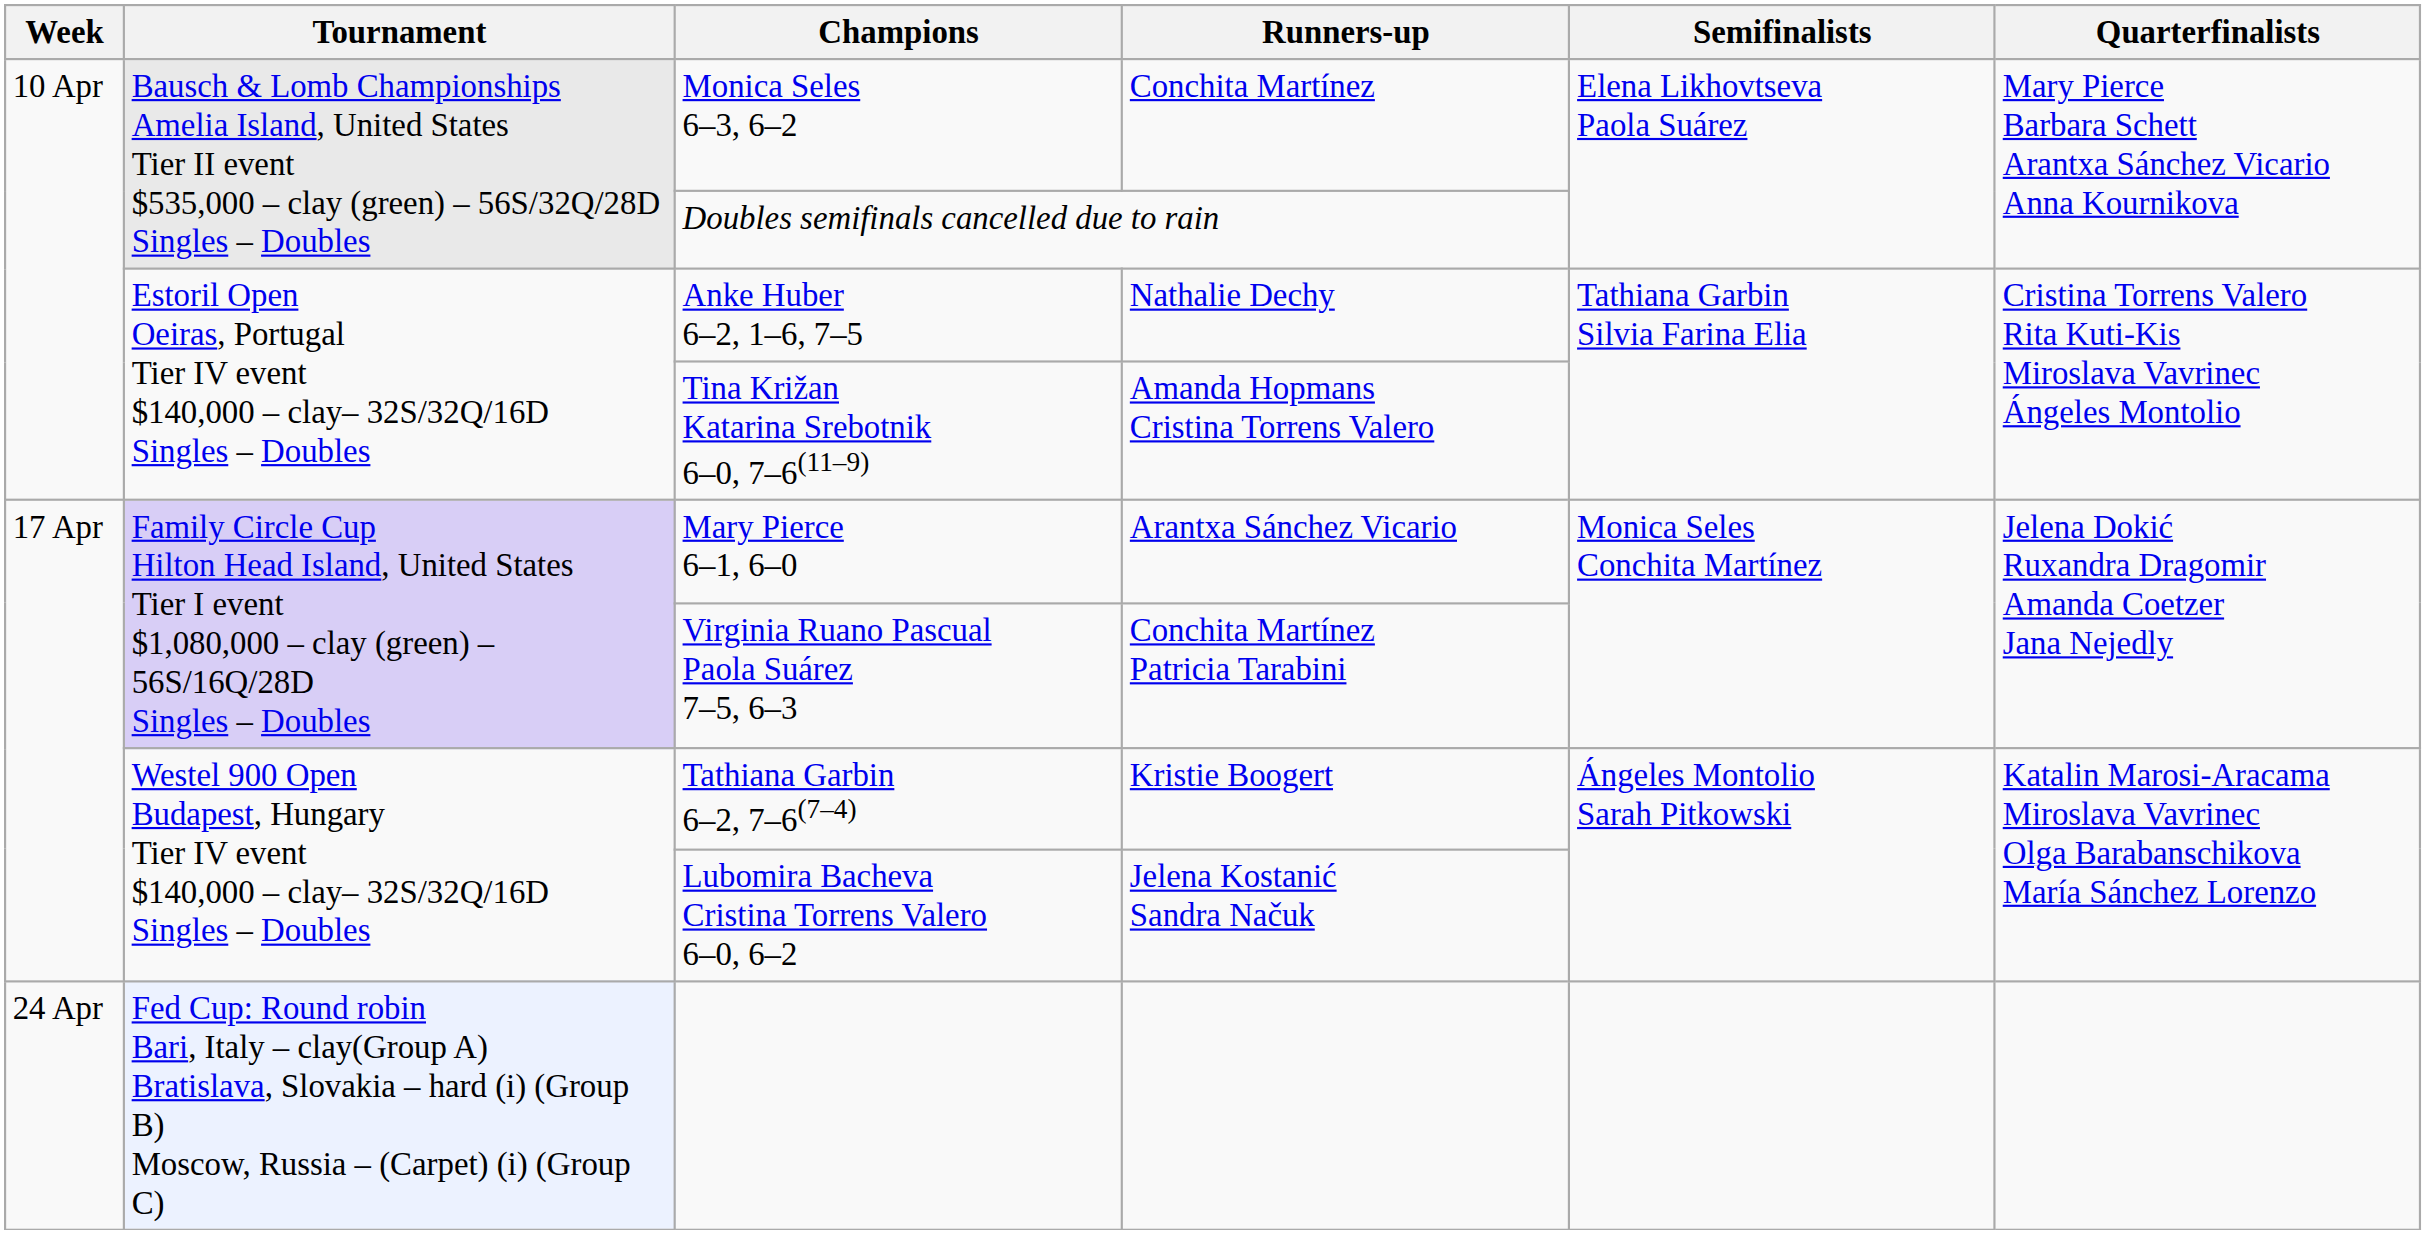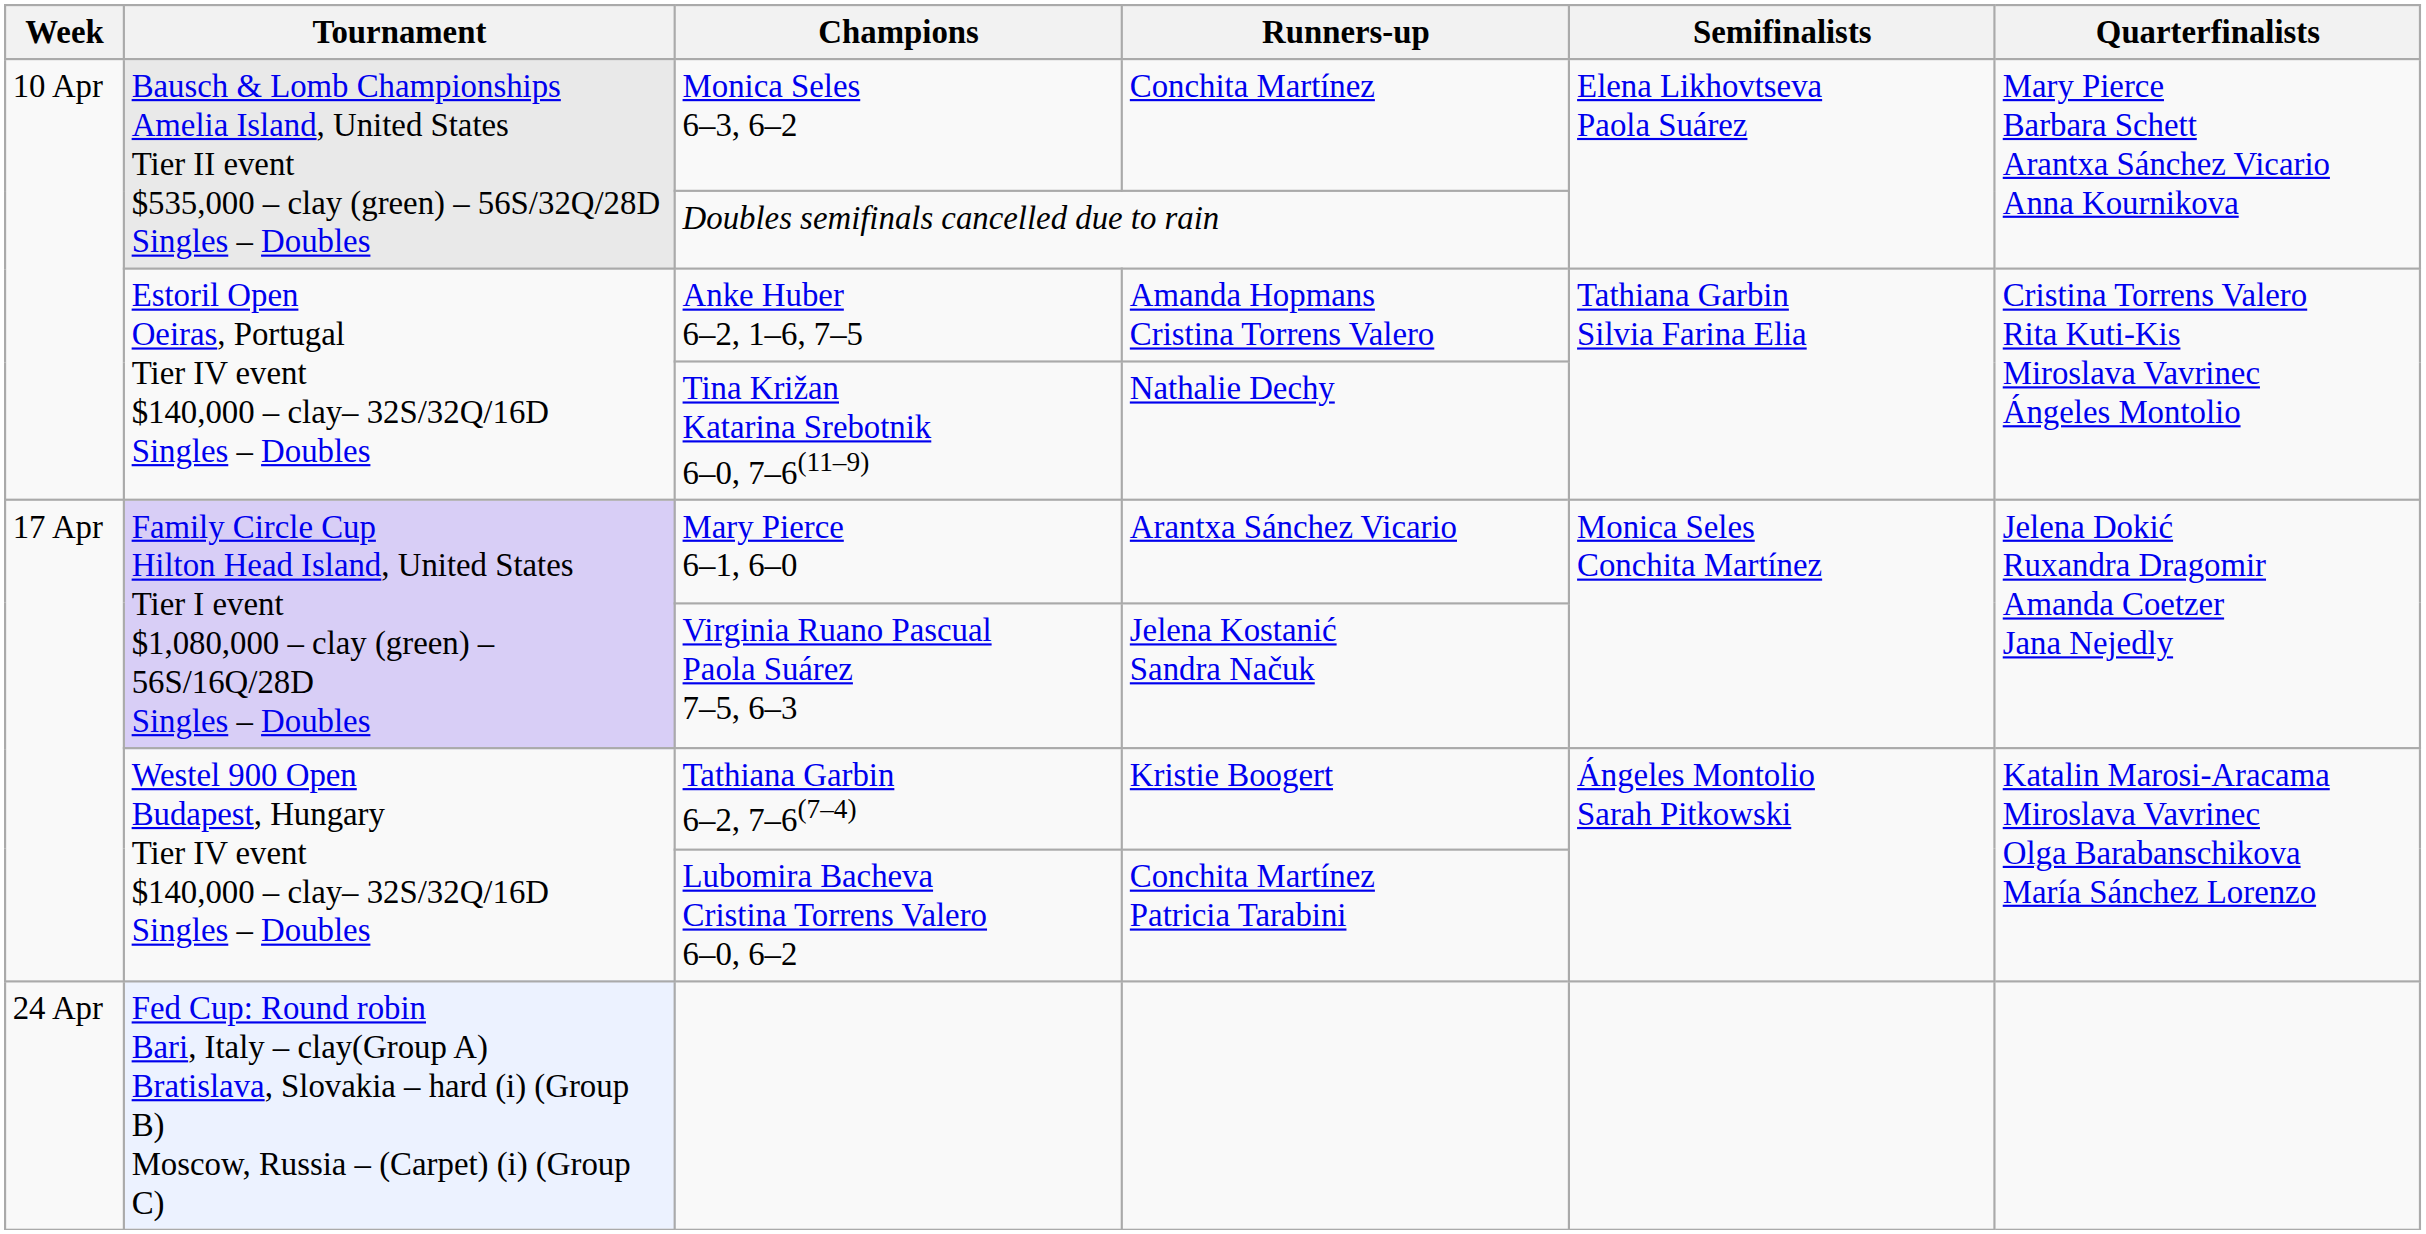 <table class=wikitable style=font-size:95%>
 <tr>
 <th style="width:48px;">Week</th>
 <th style="width:248px;">Tournament</th>
 <th style="width:200px;">Champions</th>
 <th style="width:200px;">Runners-up</th>
 <th style="width:190px;">Semifinalists</th>
 <th style="width:190px;">Quarterfinalists</th>
 </tr>
 <tr valign="top">
 <td rowspan=4>10 Apr</td>
 <td rowspan=2 bgcolor=#E9E9E9><a href='#'>Bausch & Lomb Championships</a><br> <a href='#'>Amelia Island</a>, United States <br>Tier II event <br> $535,000 – clay (green) – 56S/32Q/28D<br><a href='#'>Singles</a> – <a href='#'>Doubles</a></td>
 <td> <a href='#'>Monica Seles</a> <br> 6–3, 6–2</td>
 <td> <a href='#'>Conchita Martínez</a></td>
 <td rowspan=2> <a href='#'>Elena Likhovtseva</a><br> <a href='#'>Paola Suárez</a></td>
 <td rowspan=2> <a href='#'>Mary Pierce</a>  <br>  <a href='#'>Barbara Schett</a> <br> <a href='#'>Arantxa Sánchez Vicario</a><br>   <a href='#'>Anna Kournikova</a></td>
 </tr>
 <tr valign="top">
 <td colspan=2><em>Doubles semifinals cancelled due to rain</em></td>
 </tr>
 <tr valign="top">
 <td rowspan=2><a href='#'>Estoril Open</a><br> <a href='#'>Oeiras</a>, Portugal <br>Tier IV event <br> $140,000 – clay– 32S/32Q/16D<br><a href='#'>Singles</a> – <a href='#'>Doubles</a></td>
 <td> <a href='#'>Anke Huber</a> <br> 6–2, 1–6, 7–5</td>
-<td> <a href='#'>Nathalie Dechy</a></td>
+<td> <a href='#'>Amanda Hopmans</a> <br>  <a href='#'>Cristina Torrens Valero</a></td>
 <td rowspan=2> <a href='#'>Tathiana Garbin</a><br> <a href='#'>Silvia Farina Elia</a></td>
 <td rowspan=2> <a href='#'>Cristina Torrens Valero</a>  <br>  <a href='#'>Rita Kuti-Kis</a> <br> <a href='#'>Miroslava Vavrinec</a><br>   <a href='#'>Ángeles Montolio</a></td>
 </tr>
 <tr valign="top">
 <td> <a href='#'>Tina Križan</a> <br>  <a href='#'>Katarina Srebotnik</a><br>6–0, 7–6<sup>(11–9)</sup></td>
-<td> <a href='#'>Amanda Hopmans</a> <br>  <a href='#'>Cristina Torrens Valero</a></td>
+<td> <a href='#'>Nathalie Dechy</a></td>
 </tr>
 <tr valign="top">
 <td rowspan=4>17 Apr</td>
 <td rowspan=2 bgcolor=#d8cef6><a href='#'>Family Circle Cup</a><br> <a href='#'>Hilton Head Island</a>, United States <br>Tier I event <br> $1,080,000 – clay (green) – 56S/16Q/28D<br><a href='#'>Singles</a> – <a href='#'>Doubles</a></td>
 <td> <a href='#'>Mary Pierce</a> <br> 6–1, 6–0</td>
 <td> <a href='#'>Arantxa Sánchez Vicario</a></td>
 <td rowspan=2> <a href='#'>Monica Seles</a><br> <a href='#'>Conchita Martínez</a></td>
 <td rowspan=2> <a href='#'>Jelena Dokić</a>  <br>  <a href='#'>Ruxandra Dragomir</a> <br> <a href='#'>Amanda Coetzer</a><br>   <a href='#'>Jana Nejedly</a></td>
 </tr>
 <tr valign="top">
 <td> <a href='#'>Virginia Ruano Pascual</a> <br>  <a href='#'>Paola Suárez</a><br>7–5, 6–3</td>
-<td> <a href='#'>Conchita Martínez</a> <br>  <a href='#'>Patricia Tarabini</a></td>
+<td> <a href='#'>Jelena Kostanić</a> <br>  <a href='#'>Sandra Načuk</a></td>
 </tr>
 <tr valign="top">
 <td rowspan=2><a href='#'>Westel 900 Open</a><br> <a href='#'>Budapest</a>, Hungary <br>Tier IV event <br> $140,000 – clay– 32S/32Q/16D<br><a href='#'>Singles</a> – <a href='#'>Doubles</a></td>
 <td> <a href='#'>Tathiana Garbin</a> <br> 6–2, 7–6<sup>(7–4)</sup></td>
 <td> <a href='#'>Kristie Boogert</a></td>
 <td rowspan=2> <a href='#'>Ángeles Montolio</a><br> <a href='#'>Sarah Pitkowski</a></td>
 <td rowspan=2> <a href='#'>Katalin Marosi-Aracama</a>  <br>  <a href='#'>Miroslava Vavrinec</a> <br> <a href='#'>Olga Barabanschikova</a><br>   <a href='#'>María Sánchez Lorenzo</a></td>
 </tr>
 <tr valign="top">
 <td> <a href='#'>Lubomira Bacheva</a> <br>  <a href='#'>Cristina Torrens Valero</a><br>6–0, 6–2</td>
-<td> <a href='#'>Jelena Kostanić</a> <br>  <a href='#'>Sandra Načuk</a></td>
+<td> <a href='#'>Conchita Martínez</a> <br>  <a href='#'>Patricia Tarabini</a></td>
 </tr>
 <tr valign=top>
 <td>24 Apr</td>
 <td style="background:#ECF2FF;"><a href='#'>Fed Cup: Round robin</a><br> <a href='#'>Bari</a>, Italy  – clay(Group A)<br> <a href='#'>Bratislava</a>, Slovakia – hard (i) (Group B)<br> Moscow, Russia – (Carpet) (i) (Group C)</td>
 <td> <br><br></td>
 <td><br><br></td>
 <td><br><br></td>
 <td><br><br></td>
 </tr>
 </table>
